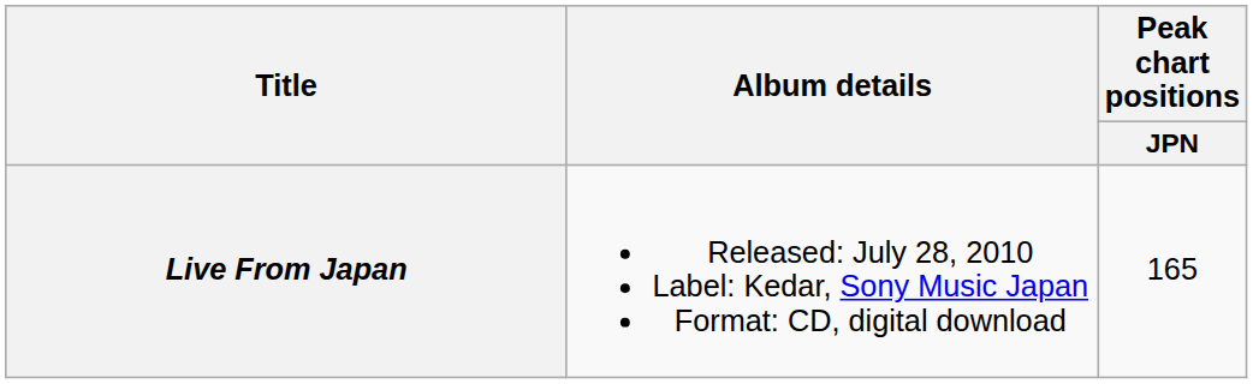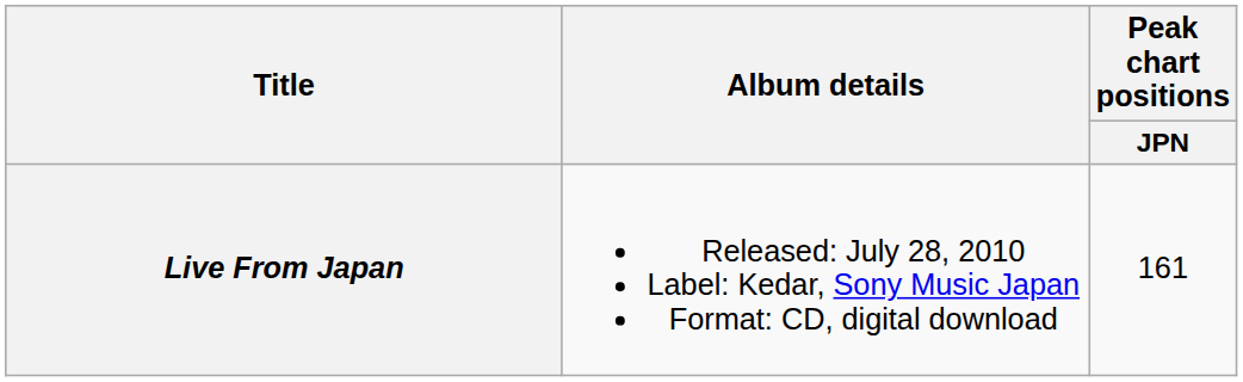 <table class="wikitable plainrowheaders" style="text-align:center;">
 <tr>
 <th scope="col" rowspan="2" style="width:18em;">Title</th>
 <th scope="col" rowspan="2" style="width:17em;">Album details</th>
 <th scope="col" colspan="1">Peak chart positions</th>
 </tr>
 <tr>
 <th scope="col" style="width:2.5em;font-size:90%;">JPN<br></th>
 </tr>
 <tr>
 <th scope="row"><em>Live From Japan</em></th>
 <td><br><ul><li>Released: July 28, 2010</li><li>Label: Kedar, <a href='#'>Sony Music Japan</a></li><li>Format: CD, digital download</li></ul></td>
-<td>165</td>
+<td>161</td>
 </tr>
 </table>
